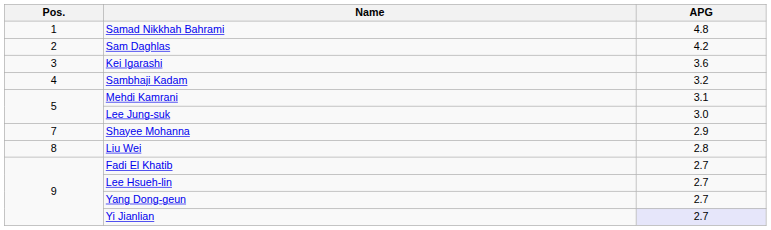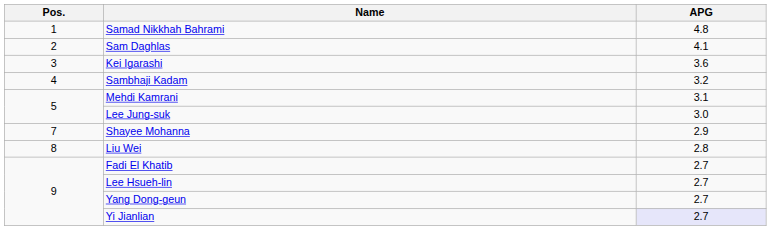 <table class=wikitable width="90%">
 <tr>
 <th width="13%">Pos.</th>
 <th width="70%">Name</th>
 <th width="17%">APG</th>
 </tr>
 <tr>
 <td align=center>1</td>
 <td> <a href='#'>Samad Nikkhah Bahrami</a></td>
 <td align=center>4.8</td>
 </tr>
 <tr>
 <td align=center>2</td>
 <td> <a href='#'>Sam Daghlas</a></td>
-<td align=center>4.2</td>
+<td align=center>4.1</td>
 </tr>
 <tr>
 <td align=center>3</td>
 <td> <a href='#'>Kei Igarashi</a></td>
 <td align=center>3.6</td>
 </tr>
 <tr>
 <td align=center>4</td>
 <td> <a href='#'>Sambhaji Kadam</a></td>
 <td align=center>3.2</td>
 </tr>
 <tr>
 <td align=center rowspan=2>5</td>
 <td> <a href='#'>Mehdi Kamrani</a></td>
 <td align=center>3.1</td>
 </tr>
 <tr>
 <td> <a href='#'>Lee Jung-suk</a></td>
 <td align=center>3.0</td>
 </tr>
 <tr>
 <td align=center>7</td>
 <td> <a href='#'>Shayee Mohanna</a></td>
 <td align=center>2.9</td>
 </tr>
 <tr>
 <td align=center>8</td>
 <td> <a href='#'>Liu Wei</a></td>
 <td align=center>2.8</td>
 </tr>
 <tr>
 <td align=center rowspan=4>9</td>
 <td> <a href='#'>Fadi El Khatib</a></td>
 <td align=center>2.7</td>
 </tr>
 <tr>
 <td> <a href='#'>Lee Hsueh-lin</a></td>
 <td align=center>2.7</td>
 </tr>
 <tr>
 <td> <a href='#'>Yang Dong-geun</a></td>
 <td align=center>2.7</td>
 </tr>
 <tr>
 <td> <a href='#'>Yi Jianlian</a></td>
 <td align=center style="background: lavender;">2.7</td>
 </tr>
 </table>
